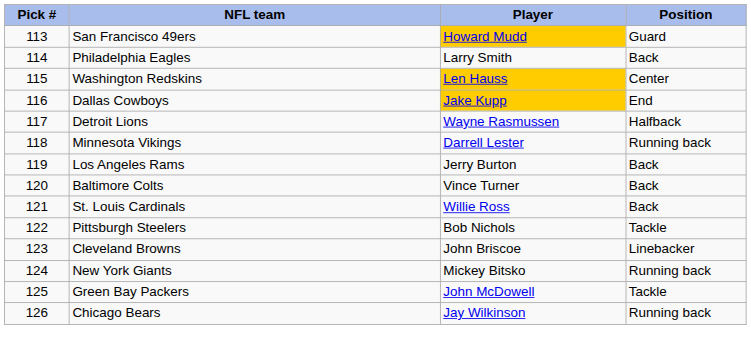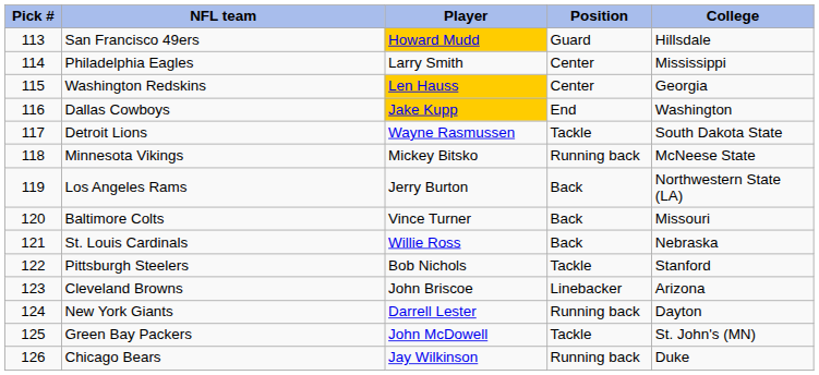 <table class="wikitable sortable sortable" style="width: 100%">
 <tr>
 <th style="background:#A8BDEC;" width=7%>Pick #</th>
 <th width=40% style="background:#A8BDEC;">NFL team</th>
 <th width=20% style="background:#A8BDEC;">Player</th>
 <th width=13% style="background:#A8BDEC;">Position</th>
+<th style="background:#A8BDEC;">College</th>
 </tr>
 <tr>
 <td align=center>113</td>
 <td>San Francisco 49ers</td>
 <td bgcolor="#FFCC00"><a href='#'>Howard Mudd</a></td>
 <td>Guard</td>
+<td>Hillsdale</td>
 </tr>
 <tr>
 <td align=center>114</td>
 <td>Philadelphia Eagles</td>
 <td>Larry Smith</td>
-<td>Back</td>
+<td>Center</td>
+<td>Mississippi</td>
 </tr>
 <tr>
 <td align=center>115</td>
 <td>Washington Redskins</td>
 <td bgcolor="#FFCC00"><a href='#'>Len Hauss</a></td>
 <td>Center</td>
+<td>Georgia</td>
 </tr>
 <tr>
 <td align=center>116</td>
 <td>Dallas Cowboys</td>
 <td bgcolor="#FFCC00"><a href='#'>Jake Kupp</a></td>
 <td>End</td>
+<td>Washington</td>
 </tr>
 <tr>
 <td align=center>117</td>
 <td>Detroit Lions</td>
 <td><a href='#'>Wayne Rasmussen</a></td>
-<td>Halfback</td>
+<td>Tackle</td>
+<td>South Dakota State</td>
 </tr>
 <tr>
 <td align=center>118</td>
 <td>Minnesota Vikings</td>
-<td><a href='#'>Darrell Lester</a></td>
+<td>Mickey Bitsko</td>
 <td>Running back</td>
+<td>McNeese State</td>
 </tr>
 <tr>
 <td align=center>119</td>
 <td>Los Angeles Rams</td>
 <td>Jerry Burton</td>
 <td>Back</td>
+<td>Northwestern State (LA)</td>
 </tr>
 <tr>
 <td align=center>120</td>
 <td>Baltimore Colts</td>
 <td>Vince Turner</td>
 <td>Back</td>
+<td>Missouri</td>
 </tr>
 <tr>
 <td align=center>121</td>
 <td>St. Louis Cardinals</td>
 <td><a href='#'>Willie Ross</a></td>
 <td>Back</td>
+<td>Nebraska</td>
 </tr>
 <tr>
 <td align=center>122</td>
 <td>Pittsburgh Steelers</td>
 <td>Bob Nichols</td>
 <td>Tackle</td>
+<td>Stanford</td>
 </tr>
 <tr>
 <td align=center>123</td>
 <td>Cleveland Browns</td>
 <td>John Briscoe</td>
 <td>Linebacker</td>
+<td>Arizona</td>
 </tr>
 <tr>
 <td align=center>124</td>
 <td>New York Giants</td>
-<td>Mickey Bitsko</td>
+<td><a href='#'>Darrell Lester</a></td>
 <td>Running back</td>
+<td>Dayton</td>
 </tr>
 <tr>
 <td align=center>125</td>
 <td>Green Bay Packers</td>
 <td><a href='#'>John McDowell</a></td>
 <td>Tackle</td>
+<td>St. John's (MN)</td>
 </tr>
 <tr>
 <td align=center>126</td>
 <td>Chicago Bears</td>
 <td><a href='#'>Jay Wilkinson</a></td>
 <td>Running back</td>
+<td>Duke</td>
 </tr>
 </table>
